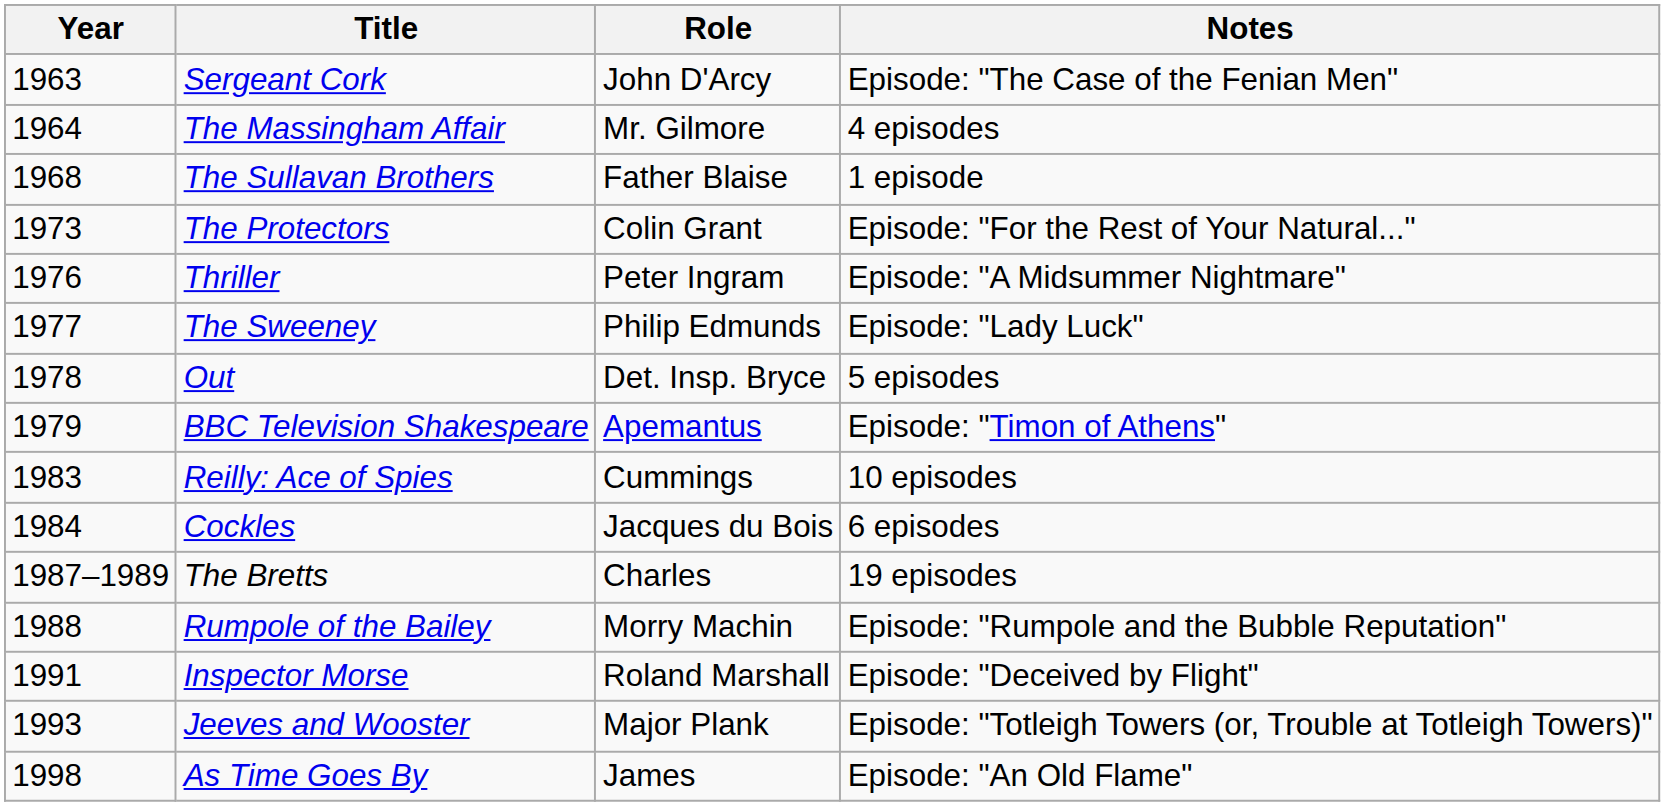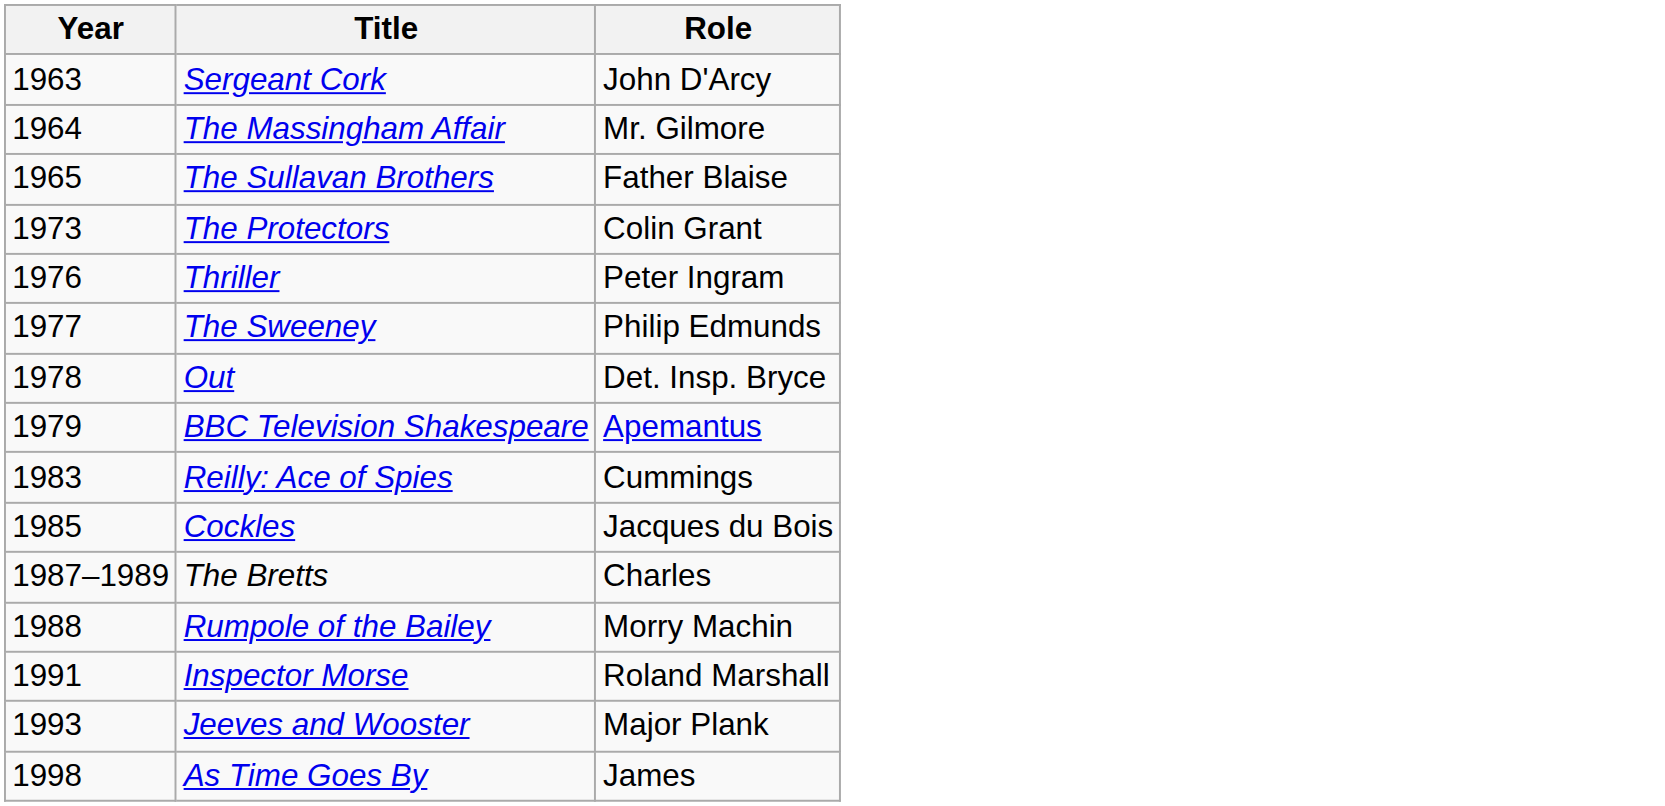 <table class="wikitable">
 <tr>
 <th>Year</th>
 <th>Title</th>
 <th>Role</th>
-<th>Notes</th>
 </tr>
 <tr>
 <td>1963</td>
 <td><em><a href='#'>Sergeant Cork</a></em></td>
 <td>John D'Arcy</td>
-<td>Episode: "The Case of the Fenian Men"</td>
 </tr>
 <tr>
 <td>1964</td>
 <td><em><a href='#'>The Massingham Affair</a></em></td>
 <td>Mr. Gilmore</td>
-<td>4 episodes</td>
 </tr>
 <tr>
-<td>1968</td>
+<td>1965</td>
 <td><em><a href='#'>The Sullavan Brothers</a></em></td>
 <td>Father Blaise</td>
-<td>1 episode</td>
 </tr>
 <tr>
 <td>1973</td>
 <td><em><a href='#'>The Protectors</a></em></td>
 <td>Colin Grant</td>
-<td>Episode: "For the Rest of Your Natural..."</td>
 </tr>
 <tr>
 <td>1976</td>
 <td><em><a href='#'>Thriller</a></em></td>
 <td>Peter Ingram</td>
-<td>Episode: "A Midsummer Nightmare"</td>
 </tr>
 <tr>
 <td>1977</td>
 <td><em><a href='#'>The Sweeney</a></em></td>
 <td>Philip Edmunds</td>
-<td>Episode: "Lady Luck"</td>
 </tr>
 <tr>
 <td>1978</td>
 <td><em><a href='#'>Out</a></em></td>
 <td>Det. Insp. Bryce</td>
-<td>5 episodes</td>
 </tr>
 <tr>
 <td>1979</td>
 <td><em><a href='#'>BBC Television Shakespeare</a></em></td>
 <td><a href='#'>Apemantus</a></td>
-<td>Episode: "<a href='#'>Timon of Athens</a>"</td>
 </tr>
 <tr>
 <td>1983</td>
 <td><em><a href='#'>Reilly: Ace of Spies</a></em></td>
 <td>Cummings</td>
-<td>10 episodes</td>
 </tr>
 <tr>
-<td>1984</td>
+<td>1985</td>
 <td><em><a href='#'>Cockles</a></em></td>
 <td>Jacques du Bois</td>
-<td>6 episodes</td>
 </tr>
 <tr>
 <td>1987–1989</td>
 <td><em>The Bretts</em></td>
 <td>Charles</td>
-<td>19 episodes</td>
 </tr>
 <tr>
 <td>1988</td>
 <td><em><a href='#'>Rumpole of the Bailey</a></em></td>
 <td>Morry Machin</td>
-<td>Episode: "Rumpole and the Bubble Reputation"</td>
 </tr>
 <tr>
 <td>1991</td>
 <td><em><a href='#'>Inspector Morse</a></em></td>
 <td>Roland Marshall</td>
-<td>Episode: "Deceived by Flight"</td>
 </tr>
 <tr>
 <td>1993</td>
 <td><em><a href='#'>Jeeves and Wooster</a></em></td>
 <td>Major Plank</td>
-<td>Episode: "Totleigh Towers (or, Trouble at Totleigh Towers)"</td>
 </tr>
 <tr>
 <td>1998</td>
 <td><em><a href='#'>As Time Goes By</a></em></td>
 <td>James</td>
-<td>Episode: "An Old Flame"</td>
 </tr>
 </table>
